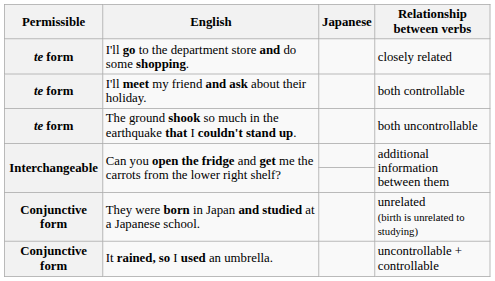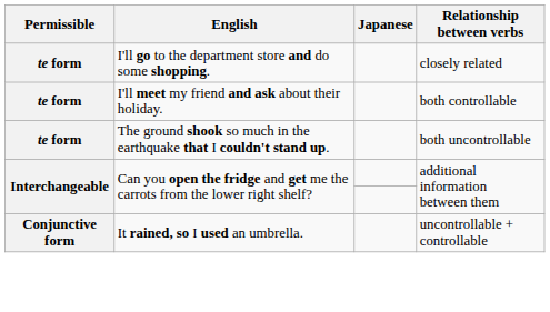 <table class="wikitable">
 <tr>
 <th>Permissible</th>
 <th>English</th>
 <th>Japanese</th>
 <th>Relationship between verbs</th>
 </tr>
 <tr>
 <th><em>te</em> form</th>
 <td>I'll <strong>go</strong> to the department store <strong>and</strong> do some <strong>shopping</strong>.</td>
 <td><br></td>
 <td>closely related</td>
 </tr>
 <tr>
 <th><em>te</em> form</th>
 <td>I'll <strong>meet</strong> my friend <strong>and ask</strong> about their holiday.</td>
 <td><br></td>
 <td>both controllable</td>
 </tr>
 <tr>
 <th><em>te</em> form</th>
 <td>The ground <strong>shook</strong> so much in the earthquake <strong>that</strong> I <strong>couldn't stand up</strong>.</td>
 <td><br></td>
 <td>both uncontrollable</td>
 </tr>
 <tr>
 <th rowspan="2">Interchangeable</th>
 <td rowspan="2">Can you <strong>open the fridge</strong> and <strong>get</strong> me the carrots from the lower right shelf?</td>
 <td><br></td>
 <td rowspan="2">additional information<br>between them</td>
 </tr>
 <tr>
 <td><br></td>
 </tr>
 <tr>
 <th>Conjunctive form</th>
-<td>They were <strong>born</strong> in Japan <strong>and studied</strong> at a Japanese school.</td>
-<td><br></td>
-<td>unrelated<br><small>(birth is unrelated to studying)</small></td>
-</tr>
-<tr>
-<th>Conjunctive form</th>
 <td>It <strong>rained, so</strong> I <strong>used</strong> an umbrella.</td>
 <td><br></td>
 <td>uncontrollable + controllable</td>
 </tr>
 </table>
